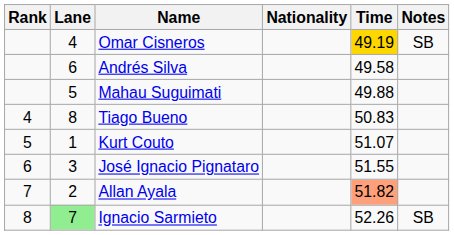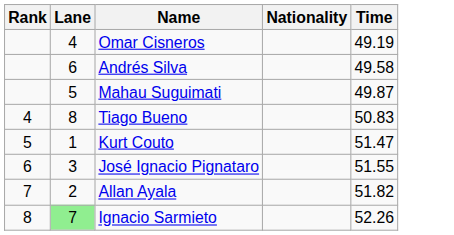 <table class="wikitable sortable" style="text-align:center;font-size:95%">
 <tr>
 <th>Rank</th>
 <th>Lane</th>
 <th>Name</th>
 <th>Nationality</th>
 <th>Time</th>
-<th>Notes</th>
 </tr>
 <tr>
 <td></td>
 <td>4</td>
 <td align=left><a href='#'>Omar Cisneros</a></td>
 <td align=left></td>
-<td style="background: gold;">49.19</td>
-<td>SB</td>
+<td>49.19</td>
 </tr>
 <tr>
 <td></td>
 <td>6</td>
 <td align=left><a href='#'>Andrés Silva</a></td>
 <td align=left></td>
 <td>49.58</td>
-<td></td>
 </tr>
 <tr>
 <td></td>
 <td>5</td>
 <td align=left><a href='#'>Mahau Suguimati</a></td>
 <td align=left></td>
-<td>49.88</td>
-<td></td>
+<td>49.87</td>
 </tr>
 <tr>
 <td>4</td>
 <td>8</td>
 <td align=left><a href='#'>Tiago Bueno</a></td>
 <td align=left></td>
 <td>50.83</td>
-<td></td>
 </tr>
 <tr>
 <td>5</td>
 <td>1</td>
 <td align=left><a href='#'>Kurt Couto</a></td>
 <td align=left></td>
-<td>51.07</td>
-<td></td>
+<td>51.47</td>
 </tr>
 <tr>
 <td>6</td>
 <td>3</td>
 <td align=left><a href='#'>José Ignacio Pignataro</a></td>
 <td align=left></td>
 <td>51.55</td>
-<td></td>
 </tr>
 <tr>
 <td>7</td>
 <td>2</td>
 <td align=left><a href='#'>Allan Ayala</a></td>
 <td align=left></td>
-<td style="background: lightsalmon;">51.82</td>
-<td></td>
+<td>51.82</td>
 </tr>
 <tr>
 <td>8</td>
 <td style="background: lightgreen;">7</td>
 <td align=left><a href='#'>Ignacio Sarmieto</a></td>
 <td align=left></td>
 <td>52.26</td>
-<td>SB</td>
 </tr>
 </table>
